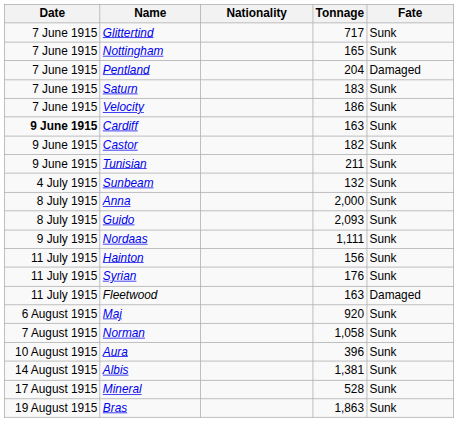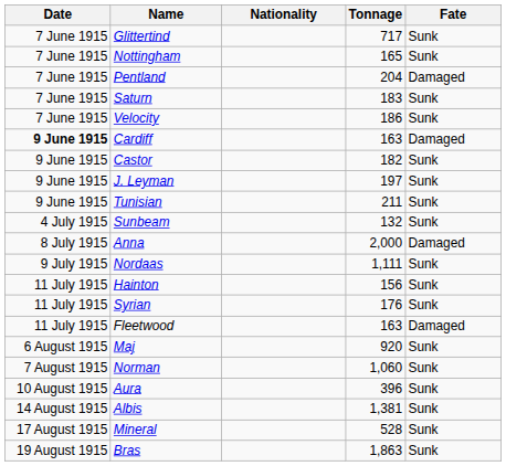 <table class="wikitable sortable">
 <tr>
 <th width="140px">Date</th>
 <th width="140px">Name</th>
 <th width="160px">Nationality</th>
 <th width="25px">Tonnage</th>
 <th width="120px">Fate</th>
 </tr>
 <tr>
 <td align="right">7 June 1915</td>
 <td align="left"><a href='#'><em>Glittertind</em></a></td>
 <td align="left"></td>
 <td align="right">717</td>
 <td align="left">Sunk</td>
 </tr>
 <tr>
 <td align="right">7 June 1915</td>
 <td align="left"><a href='#'><em>Nottingham</em></a></td>
 <td align="left"></td>
 <td align="right">165</td>
 <td align="left">Sunk</td>
 </tr>
 <tr>
 <td align="right">7 June 1915</td>
 <td align="left"><a href='#'><em>Pentland</em></a></td>
 <td align="left"></td>
 <td align="right">204</td>
 <td align="left">Damaged</td>
 </tr>
 <tr>
 <td align="right">7 June 1915</td>
 <td align="left"><a href='#'><em>Saturn</em></a></td>
 <td align="left"></td>
 <td align="right">183</td>
 <td align="left">Sunk</td>
 </tr>
 <tr>
 <td align="right">7 June 1915</td>
 <td align="left"><a href='#'><em>Velocity</em></a></td>
 <td align="left"></td>
 <td align="right">186</td>
 <td align="left">Sunk</td>
 </tr>
 <tr>
 <td align="right"><strong>9 June 1915</strong></td>
 <td align="left"><a href='#'><em>Cardiff</em></a></td>
 <td align="left"></td>
 <td align="right">163</td>
-<td align="left">Sunk</td>
+<td align="left">Damaged</td>
 </tr>
 <tr>
 <td align="right">9 June 1915</td>
 <td align="left"><a href='#'><em>Castor</em></a></td>
 <td align="left"></td>
 <td align="right">182</td>
+<td align="left">Sunk</td>
+</tr>
+<tr>
+<td align="right">9 June 1915</td>
+<td align="left"><a href='#'><em>J. Leyman</em></a></td>
+<td align="left"></td>
+<td align="right">197</td>
 <td align="left">Sunk</td>
 </tr>
 <tr>
 <td align="right">9 June 1915</td>
 <td align="left"><a href='#'><em>Tunisian</em></a></td>
 <td align="left"></td>
 <td align="right">211</td>
 <td align="left">Sunk</td>
 </tr>
 <tr>
 <td align="right">4 July 1915</td>
 <td align="left"><a href='#'><em>Sunbeam</em></a></td>
 <td align="left"></td>
 <td align="right">132</td>
 <td align="left">Sunk</td>
 </tr>
 <tr>
 <td align="right">8 July 1915</td>
 <td align="left"><a href='#'><em>Anna</em></a></td>
 <td align="left"></td>
 <td align="right">2,000</td>
-<td align="left">Sunk</td>
-</tr>
-<tr>
-<td align="right">8 July 1915</td>
-<td align="left"><a href='#'><em>Guido</em></a></td>
-<td align="left"></td>
-<td align="right">2,093</td>
-<td align="left">Sunk</td>
+<td align="left">Damaged</td>
 </tr>
 <tr>
 <td align="right">9 July 1915</td>
 <td align="left"><a href='#'><em>Nordaas</em></a></td>
 <td align="left"></td>
 <td align="right">1,111</td>
 <td align="left">Sunk</td>
 </tr>
 <tr>
 <td align="right">11 July 1915</td>
 <td align="left"><a href='#'><em>Hainton</em></a></td>
 <td align="left"></td>
 <td align="right">156</td>
 <td align="left">Sunk</td>
 </tr>
 <tr>
 <td align="right">11 July 1915</td>
 <td align="left"><a href='#'><em>Syrian</em></a></td>
 <td align="left"></td>
 <td align="right">176</td>
 <td align="left">Sunk</td>
 </tr>
 <tr>
 <td align="right">11 July 1915</td>
 <td align="left"><em>Fleetwood</em></td>
 <td align="left"></td>
 <td align="right">163</td>
 <td align="left">Damaged</td>
 </tr>
 <tr>
 <td align="right">6 August 1915</td>
 <td align="left"><a href='#'><em>Maj</em></a></td>
 <td align="left"></td>
 <td align="right">920</td>
 <td align="left">Sunk</td>
 </tr>
 <tr>
 <td align="right">7 August 1915</td>
 <td align="left"><a href='#'><em>Norman</em></a></td>
 <td align="left"></td>
-<td align="right">1,058</td>
+<td align="right">1,060</td>
 <td align="left">Sunk</td>
 </tr>
 <tr>
 <td align="right">10 August 1915</td>
 <td align="left"><a href='#'><em>Aura</em></a></td>
 <td align="left"></td>
 <td align="right">396</td>
 <td align="left">Sunk</td>
 </tr>
 <tr>
 <td align="right">14 August 1915</td>
 <td align="left"><a href='#'><em>Albis</em></a></td>
 <td align="left"></td>
 <td align="right">1,381</td>
 <td align="left">Sunk</td>
 </tr>
 <tr>
 <td align="right">17 August 1915</td>
 <td align="left"><a href='#'><em>Mineral</em></a></td>
 <td align="left"></td>
 <td align="right">528</td>
 <td align="left">Sunk</td>
 </tr>
 <tr>
 <td align="right">19 August 1915</td>
 <td align="left"><a href='#'><em>Bras</em></a></td>
 <td align="left"></td>
 <td align="right">1,863</td>
 <td align="left">Sunk</td>
 </tr>
 </table>
